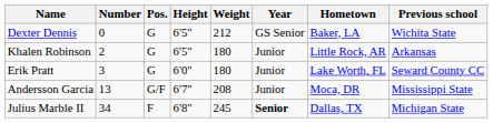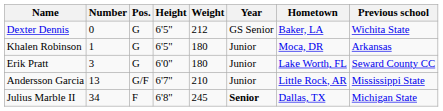 <table class="wikitable sortable" border="1">
 <tr>
 <th>Name</th>
 <th>Number</th>
 <th>Pos.</th>
 <th>Height</th>
 <th>Weight</th>
 <th>Year</th>
 <th>Hometown</th>
 <th class="unsortable">Previous school</th>
 </tr>
 <tr>
 <td><a href='#'>Dexter Dennis</a></td>
 <td>0</td>
 <td>G</td>
 <td>6'5"</td>
 <td>212</td>
 <td>GS Senior</td>
 <td><a href='#'>Baker, LA</a></td>
 <td><a href='#'>Wichita State</a></td>
 </tr>
 <tr>
 <td>Khalen Robinson</td>
-<td>2</td>
+<td>1</td>
 <td>G</td>
 <td>6'5"</td>
 <td>180</td>
 <td>Junior</td>
-<td><a href='#'>Little Rock, AR</a></td>
+<td><a href='#'>Moca, DR</a></td>
 <td><a href='#'>Arkansas</a></td>
 </tr>
 <tr>
 <td>Erik Pratt</td>
 <td>3</td>
 <td>G</td>
 <td>6'0"</td>
 <td>180</td>
 <td>Junior</td>
 <td><a href='#'>Lake Worth, FL</a></td>
 <td><a href='#'>Seward County CC</a></td>
 </tr>
 <tr>
 <td>Andersson Garcia</td>
 <td>13</td>
 <td>G/F</td>
 <td>6'7"</td>
-<td>208</td>
+<td>210</td>
 <td>Junior</td>
-<td><a href='#'>Moca, DR</a></td>
+<td><a href='#'>Little Rock, AR</a></td>
 <td><a href='#'>Mississippi State</a></td>
 </tr>
 <tr>
 <td>Julius Marble II</td>
 <td>34</td>
 <td>F</td>
 <td>6'8"</td>
 <td>245</td>
 <td><strong>Senior</strong></td>
 <td><a href='#'>Dallas, TX</a></td>
 <td><a href='#'>Michigan State</a></td>
 </tr>
 </table>
